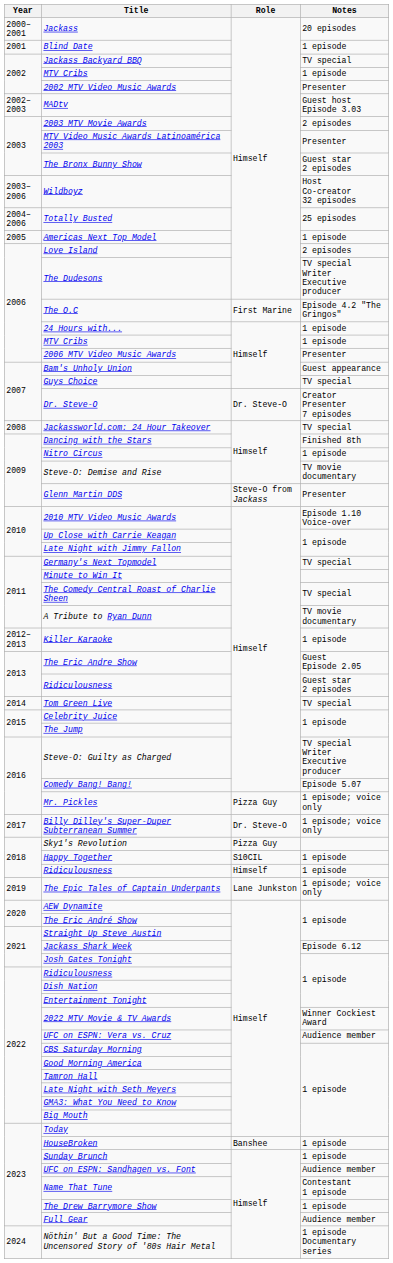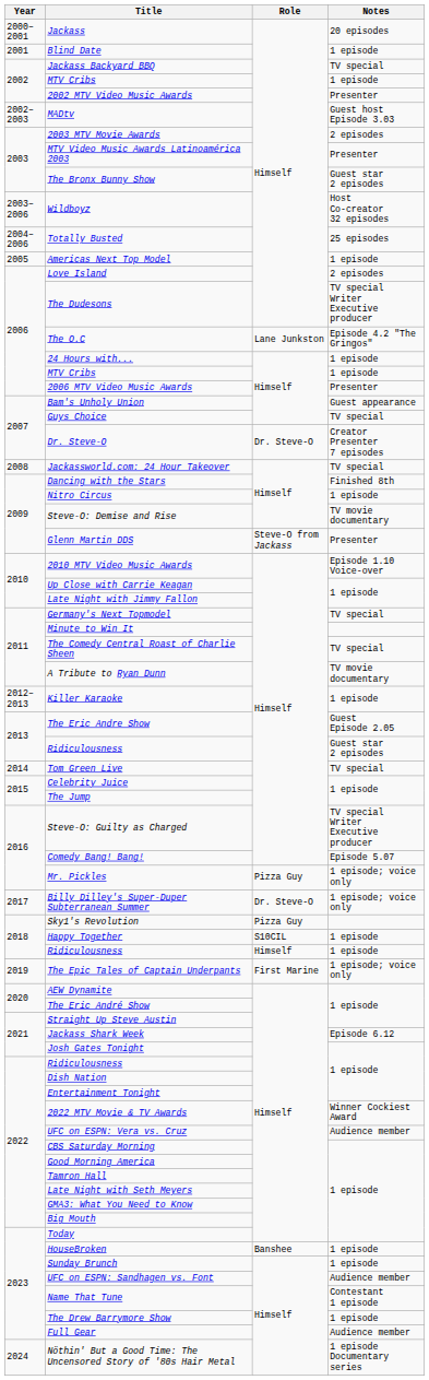 <table class="wikitable">
 <tr>
 <th>Year</th>
 <th>Title</th>
 <th>Role</th>
 <th>Notes</th>
 </tr>
 <tr>
 <td>2000–2001</td>
 <td><em><a href='#'>Jackass</a></em></td>
 <td rowspan="14">Himself</td>
 <td>20 episodes</td>
 </tr>
 <tr>
 <td>2001</td>
 <td><em><a href='#'>Blind Date</a></em></td>
 <td>1 episode</td>
 </tr>
 <tr>
 <td rowspan="3">2002</td>
 <td><em><a href='#'>Jackass Backyard BBQ</a></em></td>
 <td>TV special</td>
 </tr>
 <tr>
 <td><em><a href='#'>MTV Cribs</a></em></td>
 <td>1 episode</td>
 </tr>
 <tr>
 <td><em><a href='#'>2002 MTV Video Music Awards</a></em></td>
 <td>Presenter</td>
 </tr>
 <tr>
 <td>2002–2003</td>
 <td><em><a href='#'>MADtv</a></em></td>
 <td>Guest host<br>Episode 3.03</td>
 </tr>
 <tr>
 <td rowspan="3">2003</td>
 <td><em><a href='#'>2003 MTV Movie Awards</a></em></td>
 <td>2 episodes</td>
 </tr>
 <tr>
 <td><em><a href='#'>MTV Video Music Awards Latinoamérica 2003</a></em></td>
 <td>Presenter</td>
 </tr>
 <tr>
 <td><em><a href='#'>The Bronx Bunny Show</a></em></td>
 <td>Guest star<br>2 episodes</td>
 </tr>
 <tr>
 <td>2003–2006</td>
 <td><em><a href='#'>Wildboyz</a></em></td>
 <td>Host<br>Co-creator<br>32 episodes</td>
 </tr>
 <tr>
 <td>2004–2006</td>
 <td><em><a href='#'>Totally Busted</a></em></td>
 <td>25 episodes</td>
 </tr>
 <tr>
 <td>2005</td>
 <td><em><a href='#'>Americas Next Top Model</a></em></td>
 <td>1 episode</td>
 </tr>
 <tr>
 <td rowspan=6>2006</td>
 <td><em><a href='#'>Love Island</a></em></td>
 <td>2 episodes</td>
 </tr>
 <tr>
 <td><em><a href='#'>The Dudesons</a></em></td>
 <td>TV special<br>Writer<br>Executive producer</td>
 </tr>
 <tr>
 <td><em><a href='#'>The O.C</a></em></td>
-<td>First Marine</td>
+<td>Lane Junkston</td>
 <td>Episode 4.2 "The Gringos"</td>
 </tr>
 <tr>
 <td><em><a href='#'>24 Hours with...</a></em></td>
 <td rowspan=5>Himself</td>
 <td>1 episode</td>
 </tr>
 <tr>
 <td><em><a href='#'>MTV Cribs</a></em></td>
 <td>1 episode</td>
 </tr>
 <tr>
 <td><em><a href='#'>2006 MTV Video Music Awards</a></em></td>
 <td>Presenter</td>
 </tr>
 <tr>
 <td rowspan=3>2007</td>
 <td><em><a href='#'>Bam's Unholy Union</a></em></td>
 <td>Guest appearance</td>
 </tr>
 <tr>
 <td><em><a href='#'>Guys Choice</a></em></td>
 <td>TV special</td>
 </tr>
 <tr>
 <td><em><a href='#'>Dr. Steve-O</a></em></td>
 <td>Dr. Steve-O</td>
 <td>Creator<br>Presenter<br>7 episodes</td>
 </tr>
 <tr>
 <td>2008</td>
 <td><em><a href='#'>Jackassworld.com: 24 Hour Takeover</a></em></td>
 <td rowspan=4>Himself</td>
 <td>TV special</td>
 </tr>
 <tr>
 <td rowspan=4>2009</td>
 <td><em><a href='#'>Dancing with the Stars</a></em></td>
 <td>Finished 8th</td>
 </tr>
 <tr>
 <td><em><a href='#'>Nitro Circus</a></em></td>
 <td>1 episode</td>
 </tr>
 <tr>
 <td><em>Steve-O: Demise and Rise</em></td>
 <td>TV movie documentary</td>
 </tr>
 <tr>
 <td><em><a href='#'>Glenn Martin DDS</a></em></td>
 <td>Steve-O from <em>Jackass</em></td>
 <td>Presenter</td>
 </tr>
 <tr>
 <td rowspan=3>2010</td>
 <td><em><a href='#'>2010 MTV Video Music Awards</a></em></td>
 <td rowspan="15">Himself</td>
 <td>Episode 1.10<br>Voice-over</td>
 </tr>
 <tr>
 <td><em><a href='#'>Up Close with Carrie Keagan</a></em></td>
 <td rowspan="2">1 episode</td>
 </tr>
 <tr>
 <td><em><a href='#'>Late Night with Jimmy Fallon</a></em></td>
 </tr>
 <tr>
 <td rowspan=4>2011</td>
 <td><em><a href='#'>Germany's Next Topmodel</a></em></td>
 <td>TV special</td>
 </tr>
 <tr>
 <td><em><a href='#'>Minute to Win It</a></em></td>
 <td></td>
 </tr>
 <tr>
 <td><em><a href='#'>The Comedy Central Roast of Charlie Sheen</a></em></td>
 <td>TV special</td>
 </tr>
 <tr>
 <td><em>A Tribute to <a href='#'>Ryan Dunn</a></em></td>
 <td>TV movie documentary</td>
 </tr>
 <tr>
 <td>2012–2013</td>
 <td><em><a href='#'>Killer Karaoke</a></em></td>
 <td>1 episode</td>
 </tr>
 <tr>
 <td rowspan=2>2013</td>
 <td><em><a href='#'>The Eric Andre Show</a></em></td>
 <td>Guest<br>Episode 2.05</td>
 </tr>
 <tr>
 <td><em><a href='#'>Ridiculousness</a></em></td>
 <td>Guest star<br>2 episodes</td>
 </tr>
 <tr>
 <td>2014</td>
 <td><em><a href='#'>Tom Green Live</a></em></td>
 <td>TV special</td>
 </tr>
 <tr>
 <td rowspan=2>2015</td>
 <td><em><a href='#'>Celebrity Juice</a></em></td>
 <td rowspan="2">1 episode</td>
 </tr>
 <tr>
 <td><em><a href='#'>The Jump</a></em></td>
 </tr>
 <tr>
 <td rowspan=3>2016</td>
 <td><em>Steve-O: Guilty as Charged</em></td>
 <td>TV special<br>Writer<br>Executive producer</td>
 </tr>
 <tr>
 <td><em><a href='#'>Comedy Bang! Bang!</a></em></td>
 <td>Episode 5.07</td>
 </tr>
 <tr>
 <td><em><a href='#'>Mr. Pickles</a></em></td>
 <td>Pizza Guy</td>
 <td>1 episode; voice only</td>
 </tr>
 <tr>
 <td>2017</td>
 <td><em><a href='#'>Billy Dilley's Super-Duper Subterranean Summer</a></em></td>
 <td>Dr. Steve-O</td>
 <td>1 episode; voice only</td>
 </tr>
 <tr>
 <td rowspan="3">2018</td>
 <td><em>Sky1's Revolution</em></td>
 <td>Pizza Guy</td>
 <td></td>
 </tr>
 <tr>
 <td><em><a href='#'>Happy Together</a></em></td>
 <td>S10CIL</td>
 <td>1 episode</td>
 </tr>
 <tr>
 <td><em><a href='#'>Ridiculousness</a></em></td>
 <td>Himself</td>
 <td>1 episode</td>
 </tr>
 <tr>
 <td>2019</td>
 <td><em><a href='#'>The Epic Tales of Captain Underpants</a></em></td>
-<td>Lane Junkston</td>
+<td>First Marine</td>
 <td>1 episode; voice only</td>
 </tr>
 <tr>
 <td rowspan="2">2020</td>
 <td><em><a href='#'>AEW Dynamite</a></em></td>
 <td rowspan="17">Himself</td>
 <td rowspan="3">1 episode</td>
 </tr>
 <tr>
 <td><em><a href='#'>The Eric André Show</a></em></td>
 </tr>
 <tr>
 <td rowspan="3">2021</td>
 <td><em><a href='#'>Straight Up Steve Austin</a></em></td>
 </tr>
 <tr>
 <td><em><a href='#'>Jackass Shark Week</a></em></td>
 <td>Episode 6.12</td>
 </tr>
 <tr>
 <td><em><a href='#'>Josh Gates Tonight</a></em></td>
 <td rowspan="4">1 episode</td>
 </tr>
 <tr>
 <td rowspan="11">2022</td>
 <td><em><a href='#'>Ridiculousness</a></em></td>
 </tr>
 <tr>
 <td><em><a href='#'>Dish Nation</a></em></td>
 </tr>
 <tr>
 <td><em><a href='#'>Entertainment Tonight</a></em></td>
 </tr>
 <tr>
 <td><em><a href='#'>2022 MTV Movie & TV Awards</a></em></td>
 <td>Winner Cockiest Award</td>
 </tr>
 <tr>
 <td><em><a href='#'>UFC on ESPN: Vera vs. Cruz</a></em></td>
 <td>Audience member</td>
 </tr>
 <tr>
 <td><em><a href='#'>CBS Saturday Morning</a></em></td>
 <td rowspan="7">1 episode</td>
 </tr>
 <tr>
 <td><em><a href='#'>Good Morning America</a></em></td>
 </tr>
 <tr>
 <td><em><a href='#'>Tamron Hall</a></em></td>
 </tr>
 <tr>
 <td><em><a href='#'>Late Night with Seth Meyers</a></em></td>
 </tr>
 <tr>
 <td><em><a href='#'>GMA3: What You Need to Know</a></em></td>
 </tr>
 <tr>
 <td><em><a href='#'>Big Mouth</a> </em></td>
 </tr>
 <tr>
 <td rowspan="7">2023</td>
 <td><em><a href='#'>Today</a></em></td>
 </tr>
 <tr>
 <td><em><a href='#'>HouseBroken</a></em></td>
 <td>Banshee</td>
 <td>1 episode</td>
 </tr>
 <tr>
 <td><em><a href='#'>Sunday Brunch</a></em></td>
 <td rowspan="6">Himself</td>
 <td>1 episode</td>
 </tr>
 <tr>
 <td><em><a href='#'>UFC on ESPN: Sandhagen vs. Font</a></em></td>
 <td>Audience member</td>
 </tr>
 <tr>
 <td><em><a href='#'>Name That Tune</a></em></td>
 <td>Contestant<br>1 episode</td>
 </tr>
 <tr>
 <td><em><a href='#'>The Drew Barrymore Show</a></em></td>
 <td>1 episode</td>
 </tr>
 <tr>
 <td><em><a href='#'>Full Gear</a></em></td>
 <td>Audience member</td>
 </tr>
 <tr>
 <td>2024</td>
 <td><em>Nöthin' But a Good Time: The Uncensored Story of '80s Hair Metal</em></td>
 <td>1 episode<br>Documentary series</td>
 </tr>
 </table>
